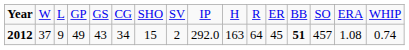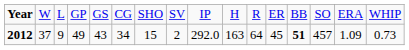 <table class="wikitable" style="text-align:center;">
 <tr>
 <td><strong>Year</strong></td>
 <td><a href='#'>W</a></td>
 <td><a href='#'>L</a></td>
 <td><a href='#'>GP</a></td>
 <td><a href='#'>GS</a></td>
 <td><a href='#'>CG</a></td>
 <td><a href='#'>SHO</a></td>
 <td><a href='#'>SV</a></td>
 <td><a href='#'>IP</a></td>
 <td><a href='#'>H</a></td>
 <td><a href='#'>R</a></td>
 <td><a href='#'>ER</a></td>
 <td><a href='#'>BB</a></td>
 <td><a href='#'>SO</a></td>
 <td><a href='#'>ERA</a></td>
 <td><a href='#'>WHIP</a></td>
 </tr>
 <tr>
 <td><strong>2012</strong></td>
 <td>37</td>
 <td>9</td>
 <td>49</td>
 <td>43</td>
 <td>34</td>
 <td>15</td>
 <td>2</td>
 <td>292.0</td>
 <td>163</td>
 <td>64</td>
 <td>45</td>
 <td><strong>51</strong></td>
 <td>457</td>
-<td>1.08</td>
-<td>0.74</td>
+<td>1.09</td>
+<td>0.73</td>
 </tr>
 </table>
